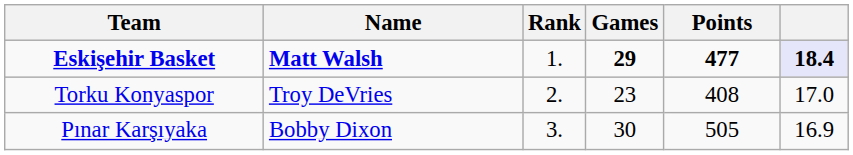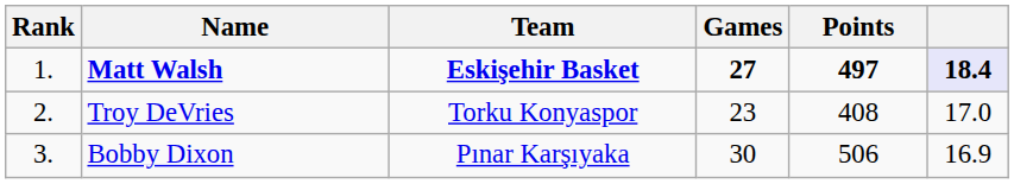 <table | class="wikitable sortable" style="text-align: center;">
 <tr>
+<th>Rank</th>
+<th width=175>Name</th>
 <th width=175>Team</th>
-<th width=175>Name</th>
-<th>Rank</th>
 <th>Games</th>
 <th width=75>Points</th>
 <th width=40></th>
 </tr>
 <tr>
+<td>1.</td>
+<td align="left"> <strong><a href='#'>Matt Walsh</a></strong></td>
 <td><strong><a href='#'>Eskişehir Basket</a> </strong></td>
-<td align="left"> <strong><a href='#'>Matt Walsh</a></strong></td>
-<td>1.</td>
-<td><strong>29</strong></td>
-<td><strong>477</strong></td>
+<td><strong>27</strong></td>
+<td><strong>497</strong></td>
 <td style="background: lavender;"><strong>18.4</strong></td>
 </tr>
 <tr>
+<td>2.</td>
+<td align="left"> <a href='#'>Troy DeVries</a></td>
 <td><a href='#'>Torku Konyaspor</a></td>
-<td align="left"> <a href='#'>Troy DeVries</a></td>
-<td>2.</td>
 <td>23</td>
 <td>408</td>
 <td>17.0</td>
 </tr>
 <tr>
+<td>3.</td>
+<td align="left"> <a href='#'>Bobby Dixon</a></td>
 <td><a href='#'>Pınar Karşıyaka</a></td>
-<td align="left"> <a href='#'>Bobby Dixon</a></td>
-<td>3.</td>
 <td>30</td>
-<td>505</td>
+<td>506</td>
 <td>16.9</td>
 </tr>
 </table>
